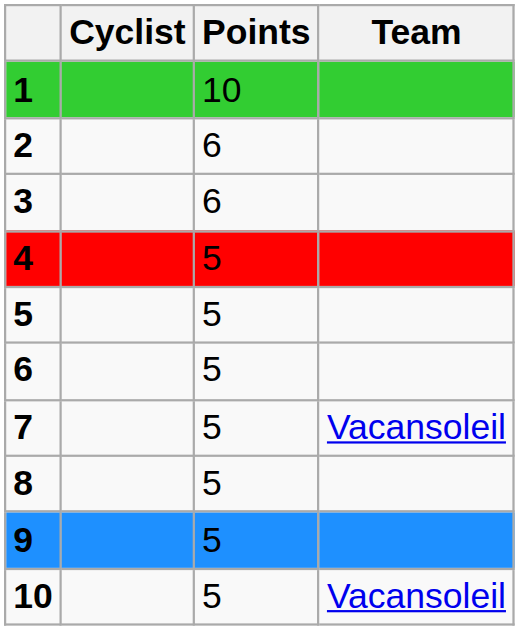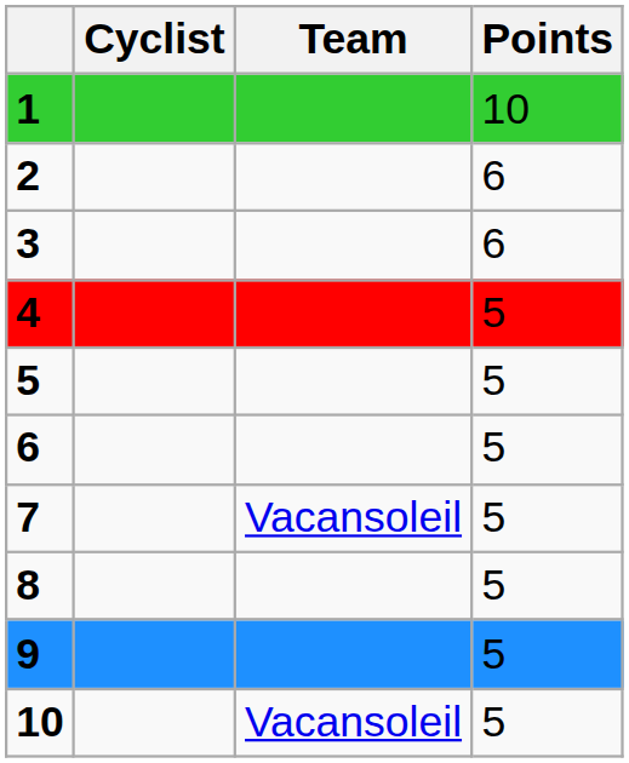 <table class="wikitable">
 <tr>
 <th></th>
 <th>Cyclist</th>
+<th>Team</th>
 <th>Points</th>
-<th>Team</th>
 </tr>
 <tr style="background:limegreen">
 <td><strong>1</strong></td>
 <td></td>
+<td></td>
 <td>10</td>
-<td></td>
 </tr>
 <tr>
 <td><strong>2</strong></td>
 <td></td>
+<td></td>
 <td>6</td>
-<td></td>
 </tr>
 <tr>
 <td><strong>3</strong></td>
 <td></td>
+<td></td>
 <td>6</td>
-<td></td>
 </tr>
 <tr style="background:red">
 <td><strong>4</strong></td>
 <td></td>
+<td></td>
 <td>5</td>
-<td></td>
 </tr>
 <tr>
 <td><strong>5</strong></td>
 <td></td>
+<td></td>
 <td>5</td>
-<td></td>
 </tr>
 <tr>
 <td><strong>6</strong></td>
 <td></td>
+<td></td>
 <td>5</td>
-<td></td>
 </tr>
 <tr>
 <td><strong>7</strong></td>
 <td></td>
+<td><a href='#'>Vacansoleil</a></td>
 <td>5</td>
-<td><a href='#'>Vacansoleil</a></td>
 </tr>
 <tr>
 <td><strong>8</strong></td>
 <td></td>
+<td></td>
 <td>5</td>
-<td></td>
 </tr>
 <tr style="background:dodgerblue">
 <td><strong>9</strong></td>
 <td></td>
+<td></td>
 <td>5</td>
-<td></td>
 </tr>
 <tr>
 <td><strong>10</strong></td>
 <td></td>
+<td><a href='#'>Vacansoleil</a></td>
 <td>5</td>
-<td><a href='#'>Vacansoleil</a></td>
 </tr>
 </table>
